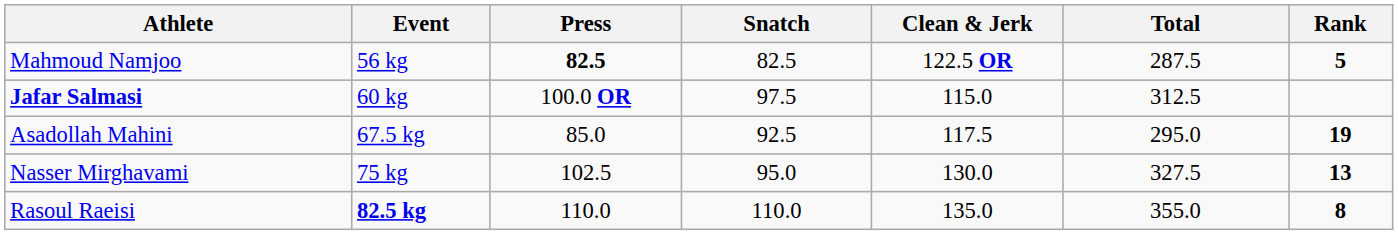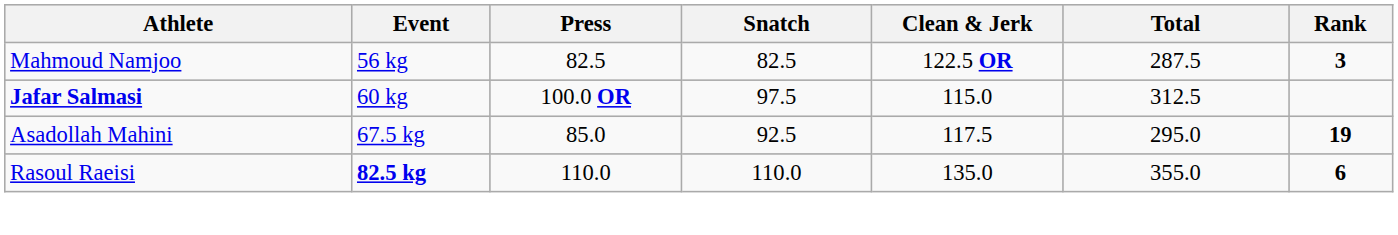 <table class="wikitable" width="70%" style="text-align:center; font-size:90%">
 <tr>
 <th width="20%">Athlete</th>
 <th width="8%">Event</th>
 <th width="11%">Press</th>
 <th width="11%">Snatch</th>
 <th width="11%">Clean & Jerk</th>
 <th width="13%">Total</th>
 <th width="6%">Rank</th>
 </tr>
 <tr>
 <td align="left"><a href='#'>Mahmoud Namjoo</a></td>
 <td align="left"><a href='#'>56 kg</a></td>
-<td><strong>82.5</strong></td>
+<td>82.5</td>
 <td>82.5</td>
 <td>122.5 <strong><a href='#'>OR</a></strong></td>
 <td>287.5</td>
-<td><strong>5</strong></td>
+<td><strong>3</strong></td>
 </tr>
 <tr>
 <td align="left"><strong><a href='#'>Jafar Salmasi</a></strong></td>
 <td align="left"><a href='#'>60 kg</a></td>
 <td>100.0 <strong><a href='#'>OR</a></strong></td>
 <td>97.5</td>
 <td>115.0</td>
 <td>312.5</td>
 <td></td>
 </tr>
 <tr>
 <td align="left"><a href='#'>Asadollah Mahini</a></td>
 <td align="left"><a href='#'>67.5 kg</a></td>
 <td>85.0</td>
 <td>92.5</td>
 <td>117.5</td>
 <td>295.0</td>
 <td><strong>19</strong></td>
 </tr>
 <tr>
-<td align="left"><a href='#'>Nasser Mirghavami</a></td>
-<td align="left"><a href='#'>75 kg</a></td>
-<td>102.5</td>
-<td>95.0</td>
-<td>130.0</td>
-<td>327.5</td>
-<td><strong>13</strong></td>
-</tr>
-<tr>
 <td align="left"><a href='#'>Rasoul Raeisi</a></td>
 <td align="left"><strong><a href='#'>82.5 kg</a></strong></td>
 <td>110.0</td>
 <td>110.0</td>
 <td>135.0</td>
 <td>355.0</td>
-<td><strong>8</strong></td>
+<td><strong>6</strong></td>
 </tr>
 </table>
